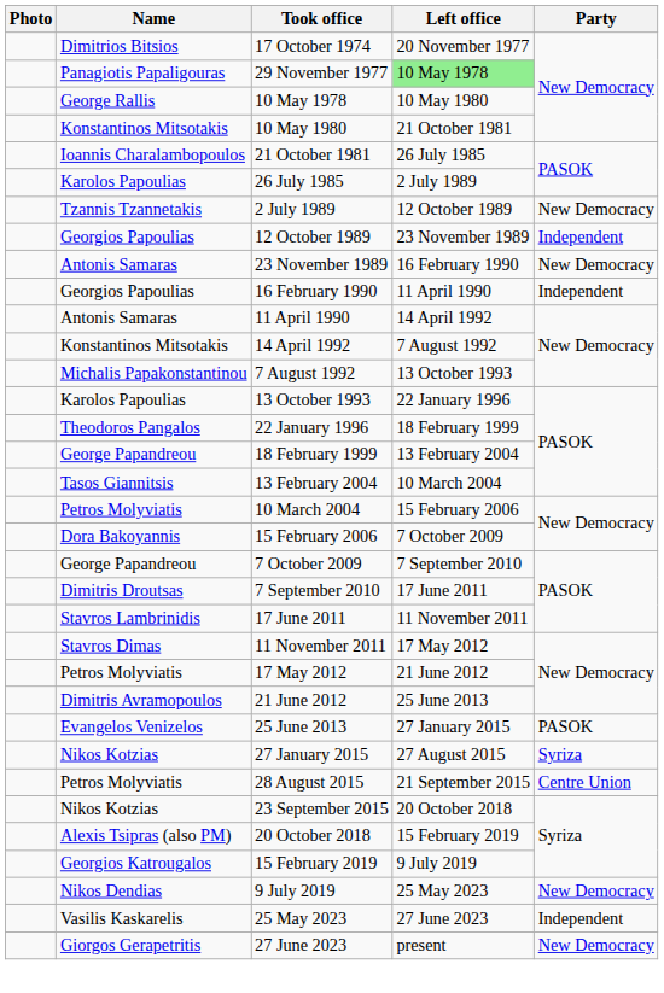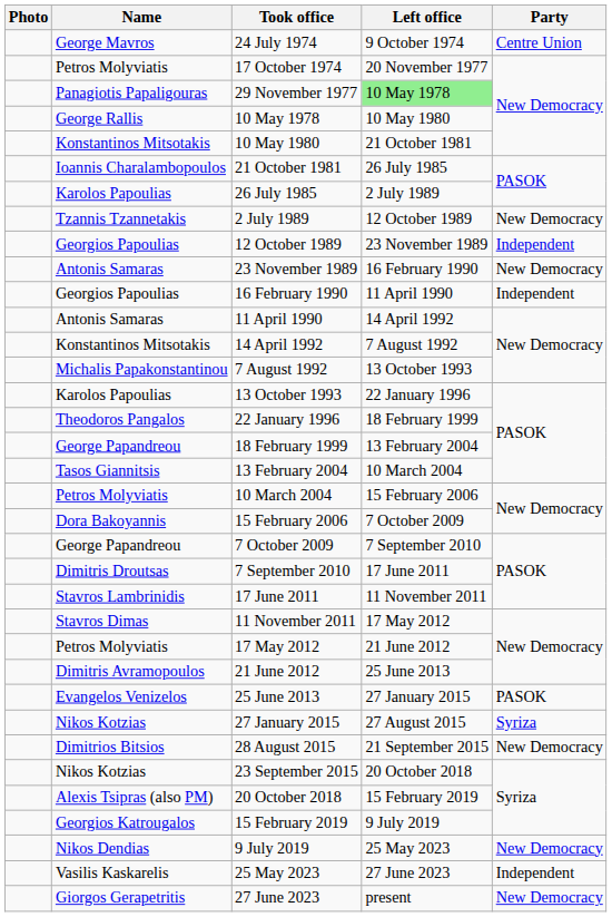 <table class="wikitable">
 <tr>
 <th>Photo</th>
 <th>Name</th>
 <th>Took office</th>
 <th>Left office</th>
 <th>Party</th>
 </tr>
 <tr>
 <td></td>
-<td><a href='#'>Dimitrios Bitsios</a></td>
+<td><a href='#'>George Mavros</a></td>
+<td>24 July 1974</td>
+<td>9 October 1974</td>
+<td><a href='#'>Centre Union</a></td>
+</tr>
+<tr>
+<td></td>
+<td>Petros Molyviatis</td>
 <td>17 October 1974</td>
 <td>20 November 1977</td>
 <td rowspan=4><a href='#'>New Democracy</a></td>
 </tr>
 <tr>
 <td></td>
 <td><a href='#'>Panagiotis Papaligouras</a></td>
 <td>29 November 1977</td>
 <td style="background: lightgreen;">10 May 1978</td>
 </tr>
 <tr>
 <td></td>
 <td><a href='#'>George Rallis</a></td>
 <td>10 May 1978</td>
 <td>10 May 1980</td>
 </tr>
 <tr>
 <td></td>
 <td><a href='#'>Konstantinos Mitsotakis</a></td>
 <td>10 May 1980</td>
 <td>21 October 1981</td>
 </tr>
 <tr>
 <td></td>
 <td><a href='#'>Ioannis Charalambopoulos</a></td>
 <td>21 October 1981</td>
 <td>26 July 1985</td>
 <td rowspan=2><a href='#'>PASOK</a></td>
 </tr>
 <tr>
 <td></td>
 <td><a href='#'>Karolos Papoulias</a></td>
 <td>26 July 1985</td>
 <td>2 July 1989</td>
 </tr>
 <tr>
 <td></td>
 <td><a href='#'>Tzannis Tzannetakis</a></td>
 <td>2 July 1989</td>
 <td>12 October 1989</td>
 <td>New Democracy</td>
 </tr>
 <tr>
 <td></td>
 <td><a href='#'>Georgios Papoulias</a></td>
 <td>12 October 1989</td>
 <td>23 November 1989</td>
 <td><a href='#'>Independent</a></td>
 </tr>
 <tr>
 <td></td>
 <td><a href='#'>Antonis Samaras</a></td>
 <td>23 November 1989</td>
 <td>16 February 1990</td>
 <td>New Democracy</td>
 </tr>
 <tr>
 <td></td>
 <td>Georgios Papoulias</td>
 <td>16 February 1990</td>
 <td>11 April 1990</td>
 <td>Independent</td>
 </tr>
 <tr>
 <td></td>
 <td>Antonis Samaras</td>
 <td>11 April 1990</td>
 <td>14 April 1992</td>
 <td rowspan=3>New Democracy</td>
 </tr>
 <tr>
 <td></td>
 <td>Konstantinos Mitsotakis</td>
 <td>14 April 1992</td>
 <td>7 August 1992</td>
 </tr>
 <tr>
 <td></td>
 <td><a href='#'>Michalis Papakonstantinou</a></td>
 <td>7 August 1992</td>
 <td>13 October 1993</td>
 </tr>
 <tr>
 <td></td>
 <td>Karolos Papoulias</td>
 <td>13 October 1993</td>
 <td>22 January 1996</td>
 <td rowspan=4>PASOK</td>
 </tr>
 <tr>
 <td></td>
 <td><a href='#'>Theodoros Pangalos</a></td>
 <td>22 January 1996</td>
 <td>18 February 1999</td>
 </tr>
 <tr>
 <td></td>
 <td><a href='#'>George Papandreou</a></td>
 <td>18 February 1999</td>
 <td>13 February 2004</td>
 </tr>
 <tr>
 <td></td>
 <td><a href='#'>Tasos Giannitsis</a></td>
 <td>13 February 2004</td>
 <td>10 March 2004</td>
 </tr>
 <tr>
 <td></td>
 <td><a href='#'>Petros Molyviatis</a></td>
 <td>10 March 2004</td>
 <td>15 February 2006</td>
 <td rowspan=2>New Democracy</td>
 </tr>
 <tr>
 <td></td>
 <td><a href='#'>Dora Bakoyannis</a></td>
 <td>15 February 2006</td>
 <td>7 October 2009</td>
 </tr>
 <tr>
 <td></td>
 <td>George Papandreou</td>
 <td>7 October 2009</td>
 <td>7 September 2010</td>
 <td rowspan=3>PASOK</td>
 </tr>
 <tr>
 <td></td>
 <td><a href='#'>Dimitris Droutsas</a></td>
 <td>7 September 2010</td>
 <td>17 June 2011</td>
 </tr>
 <tr>
 <td></td>
 <td><a href='#'>Stavros Lambrinidis</a></td>
 <td>17 June 2011</td>
 <td>11 November 2011</td>
 </tr>
 <tr>
 <td></td>
 <td><a href='#'>Stavros Dimas</a></td>
 <td>11 November 2011</td>
 <td>17 May 2012</td>
 <td rowspan=3>New Democracy</td>
 </tr>
 <tr>
 <td></td>
 <td>Petros Molyviatis</td>
 <td>17 May 2012</td>
 <td>21 June 2012</td>
 </tr>
 <tr>
 <td></td>
 <td><a href='#'>Dimitris Avramopoulos</a></td>
 <td>21 June 2012</td>
 <td>25 June 2013</td>
 </tr>
 <tr>
 <td></td>
 <td><a href='#'>Evangelos Venizelos</a></td>
 <td>25 June 2013</td>
 <td>27 January 2015</td>
 <td>PASOK</td>
 </tr>
 <tr>
 <td></td>
 <td><a href='#'>Nikos Kotzias</a></td>
 <td>27 January 2015</td>
 <td>27 August 2015</td>
 <td><a href='#'>Syriza</a></td>
 </tr>
 <tr>
 <td></td>
-<td>Petros Molyviatis</td>
+<td><a href='#'>Dimitrios Bitsios</a></td>
 <td>28 August 2015</td>
 <td>21 September 2015</td>
-<td><a href='#'>Centre Union</a></td>
+<td>New Democracy</td>
 </tr>
 <tr>
 <td></td>
 <td>Nikos Kotzias</td>
 <td>23 September 2015</td>
 <td>20 October 2018</td>
 <td rowspan=3>Syriza</td>
 </tr>
 <tr>
 <td></td>
 <td><a href='#'>Alexis Tsipras</a> (also <a href='#'>PM</a>)</td>
 <td>20 October 2018</td>
 <td>15 February 2019</td>
 </tr>
 <tr>
 <td></td>
 <td><a href='#'>Georgios Katrougalos</a></td>
 <td>15 February 2019</td>
 <td>9 July 2019</td>
 </tr>
 <tr>
 <td></td>
 <td><a href='#'>Nikos Dendias</a></td>
 <td>9 July 2019</td>
 <td>25 May 2023</td>
 <td><a href='#'>New Democracy</a></td>
 </tr>
 <tr>
 <td></td>
 <td>Vasilis Kaskarelis</td>
 <td>25 May 2023</td>
 <td>27 June 2023</td>
 <td>Independent</td>
 </tr>
 <tr>
 <td></td>
 <td><a href='#'>Giorgos Gerapetritis</a></td>
 <td>27 June 2023</td>
 <td>present</td>
 <td><a href='#'>New Democracy</a></td>
 </tr>
 </table>
